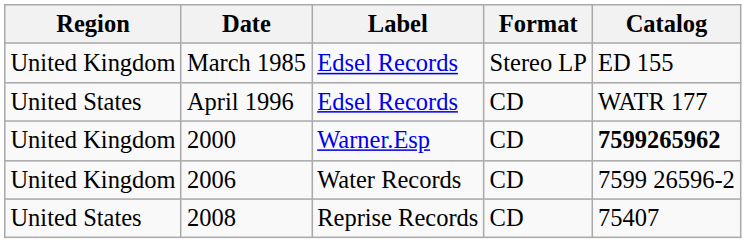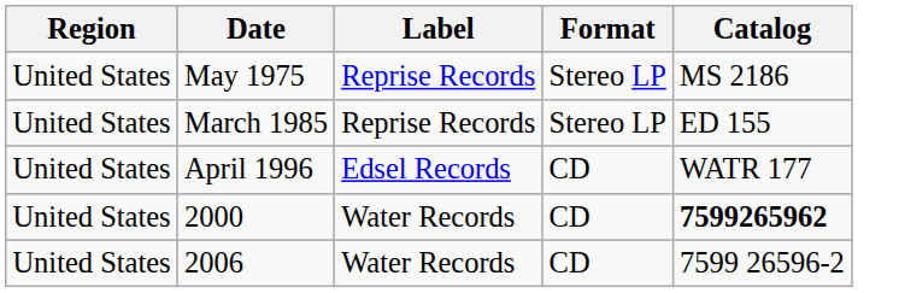 <table class="wikitable">
 <tr>
 <th>Region</th>
 <th>Date</th>
 <th>Label</th>
 <th>Format</th>
 <th>Catalog</th>
 </tr>
 <tr>
-<td>United Kingdom</td>
+<td>United States</td>
+<td>May 1975</td>
+<td><a href='#'>Reprise Records</a></td>
+<td>Stereo <a href='#'>LP</a></td>
+<td>MS 2186</td>
+</tr>
+<tr>
+<td>United States</td>
 <td>March 1985</td>
-<td><a href='#'>Edsel Records</a></td>
+<td>Reprise Records</td>
 <td>Stereo LP</td>
 <td>ED 155</td>
 </tr>
 <tr>
 <td>United States</td>
 <td>April 1996</td>
 <td><a href='#'>Edsel Records</a></td>
 <td>CD</td>
 <td>WATR 177</td>
 </tr>
 <tr>
-<td>United Kingdom</td>
+<td>United States</td>
 <td>2000</td>
-<td><a href='#'>Warner.Esp</a></td>
+<td>Water Records</td>
 <td>CD</td>
 <td><strong>7599265962</strong></td>
 </tr>
 <tr>
-<td>United Kingdom</td>
+<td>United States</td>
 <td>2006</td>
 <td>Water Records</td>
 <td>CD</td>
 <td>7599 26596-2</td>
 </tr>
-<tr>
-<td>United States</td>
-<td>2008</td>
-<td>Reprise Records</td>
-<td>CD</td>
-<td>75407</td>
-</tr>
 </table>
